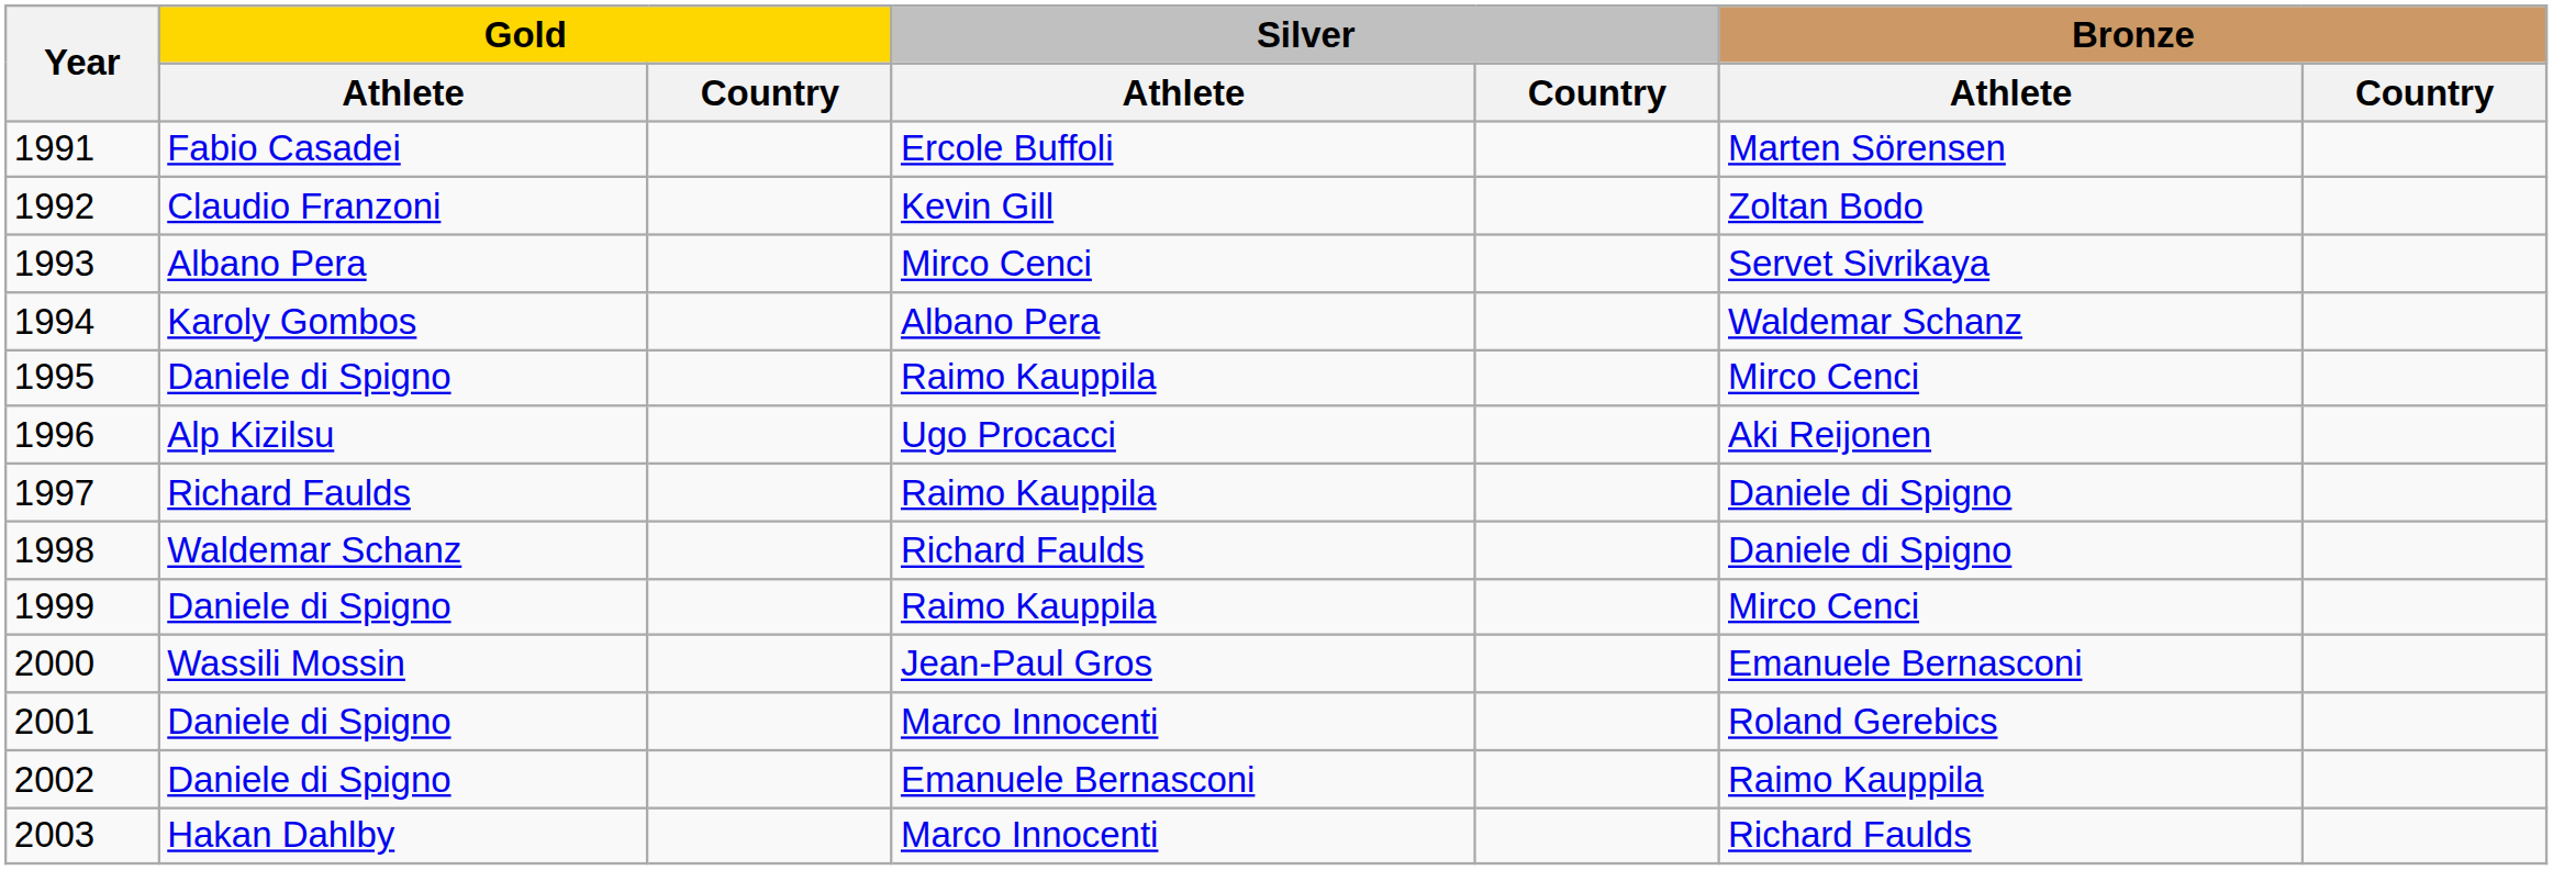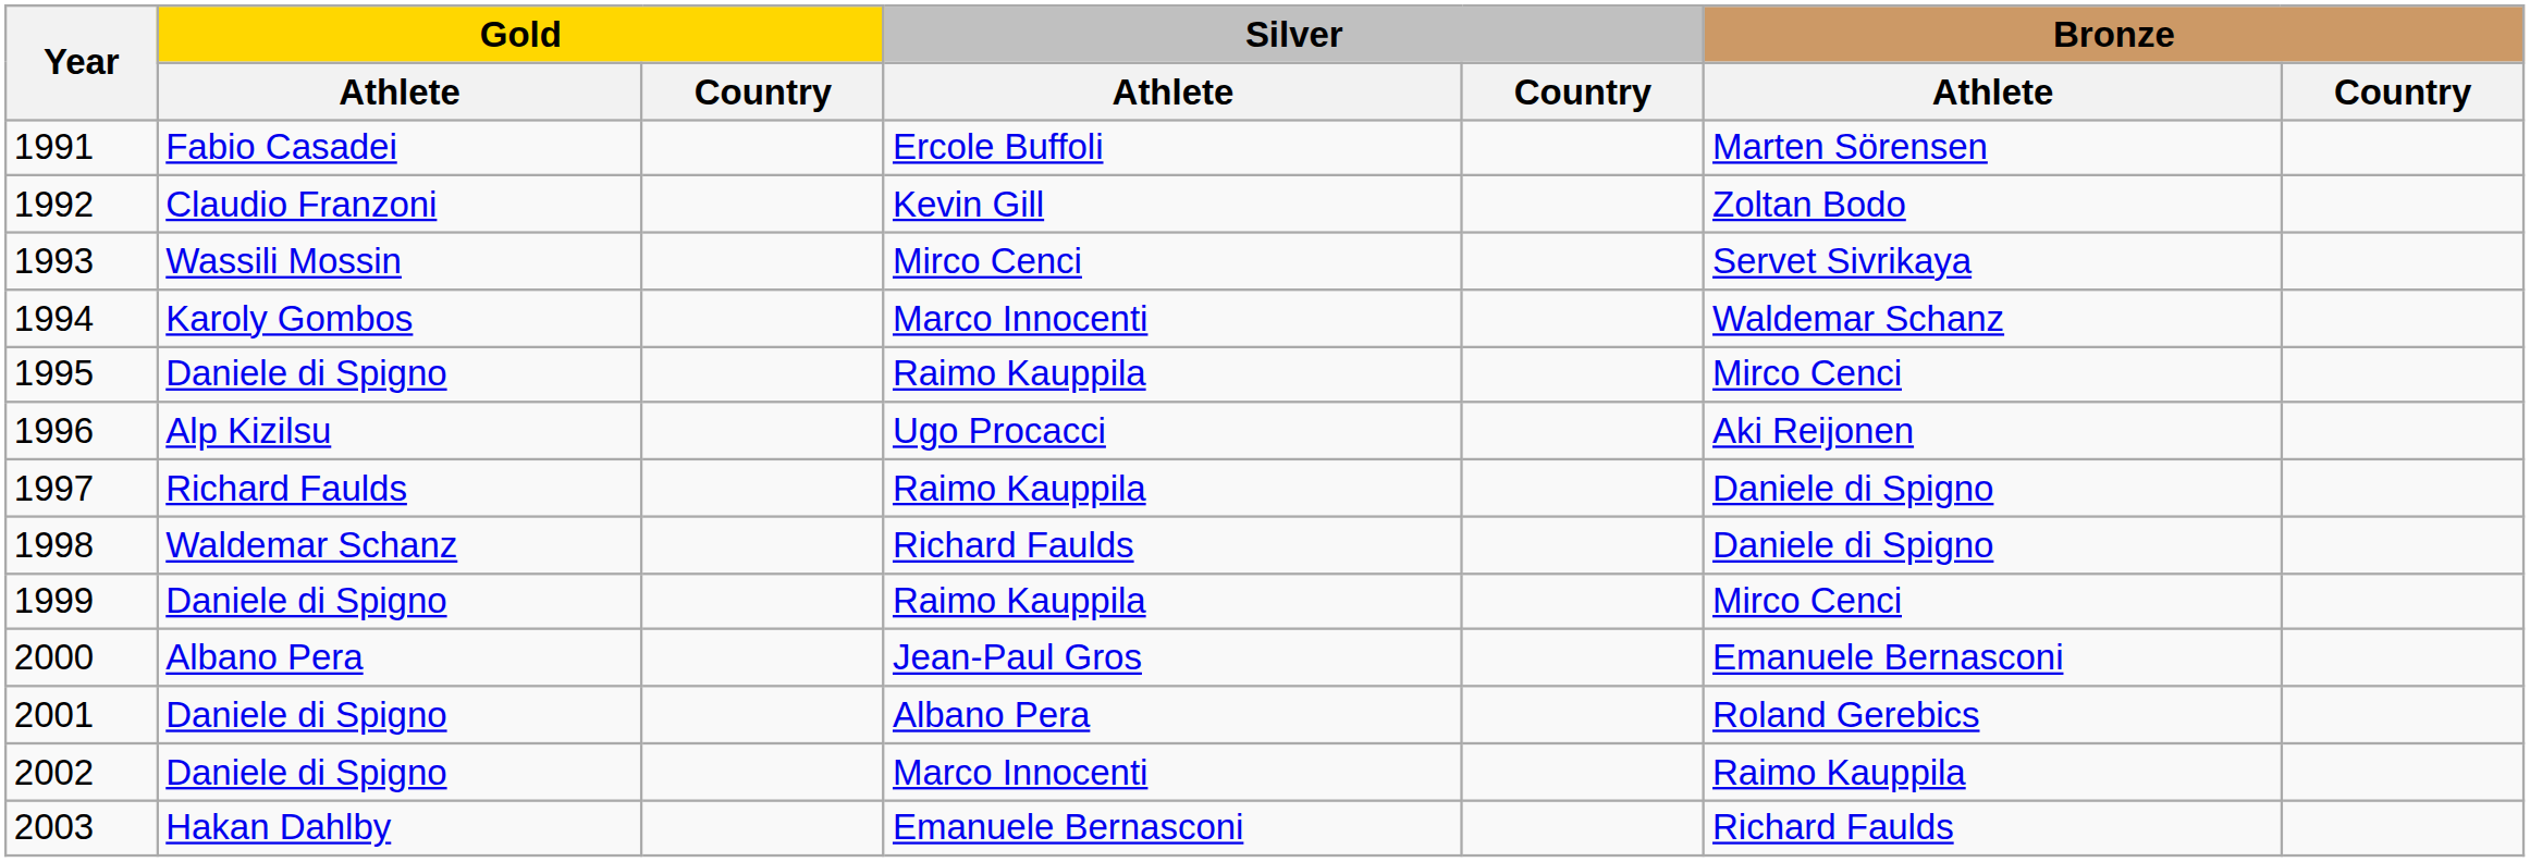 <table class="wikitable" width=80% style="font-size:90%; text-align:left;">
 <tr align=center>
 <th rowspan=2>Year</th>
 <td colspan=2 bgcolor=gold><strong>Gold</strong></td>
 <td colspan=2 bgcolor=silver><strong>Silver</strong></td>
 <td colspan=2 bgcolor=cc9966><strong>Bronze</strong></td>
 </tr>
 <tr>
 <th>Athlete</th>
 <th>Country</th>
 <th>Athlete</th>
 <th>Country</th>
 <th>Athlete</th>
 <th>Country</th>
 </tr>
 <tr>
 <td>1991</td>
 <td><a href='#'>Fabio Casadei</a></td>
 <td></td>
 <td><a href='#'>Ercole Buffoli</a></td>
 <td></td>
 <td><a href='#'>Marten Sörensen</a></td>
 <td></td>
 </tr>
 <tr>
 <td>1992</td>
 <td><a href='#'>Claudio Franzoni</a></td>
 <td></td>
 <td><a href='#'>Kevin Gill</a></td>
 <td></td>
 <td><a href='#'>Zoltan Bodo</a></td>
 <td></td>
 </tr>
 <tr>
 <td>1993</td>
-<td><a href='#'>Albano Pera</a></td>
+<td><a href='#'>Wassili Mossin</a></td>
 <td></td>
 <td><a href='#'>Mirco Cenci</a></td>
 <td></td>
 <td><a href='#'>Servet Sivrikaya</a></td>
 <td></td>
 </tr>
 <tr>
 <td>1994</td>
 <td><a href='#'>Karoly Gombos</a></td>
 <td></td>
-<td><a href='#'>Albano Pera</a></td>
+<td><a href='#'>Marco Innocenti</a></td>
 <td></td>
 <td><a href='#'>Waldemar Schanz</a></td>
 <td></td>
 </tr>
 <tr>
 <td>1995</td>
 <td><a href='#'>Daniele di Spigno</a></td>
 <td></td>
 <td><a href='#'>Raimo Kauppila</a></td>
 <td></td>
 <td><a href='#'>Mirco Cenci</a></td>
 <td></td>
 </tr>
 <tr>
 <td>1996</td>
 <td><a href='#'>Alp Kizilsu</a></td>
 <td></td>
 <td><a href='#'>Ugo Procacci</a></td>
 <td></td>
 <td><a href='#'>Aki Reijonen</a></td>
 <td></td>
 </tr>
 <tr>
 <td>1997</td>
 <td><a href='#'>Richard Faulds</a></td>
 <td></td>
 <td><a href='#'>Raimo Kauppila</a></td>
 <td></td>
 <td><a href='#'>Daniele di Spigno</a></td>
 <td></td>
 </tr>
 <tr>
 <td>1998</td>
 <td><a href='#'>Waldemar Schanz</a></td>
 <td></td>
 <td><a href='#'>Richard Faulds</a></td>
 <td></td>
 <td><a href='#'>Daniele di Spigno</a></td>
 <td></td>
 </tr>
 <tr>
 <td>1999</td>
 <td><a href='#'>Daniele di Spigno</a></td>
 <td></td>
 <td><a href='#'>Raimo Kauppila</a></td>
 <td></td>
 <td><a href='#'>Mirco Cenci</a></td>
 <td></td>
 </tr>
 <tr>
 <td>2000</td>
-<td><a href='#'>Wassili Mossin</a></td>
+<td><a href='#'>Albano Pera</a></td>
 <td></td>
 <td><a href='#'>Jean-Paul Gros</a></td>
 <td></td>
 <td><a href='#'>Emanuele Bernasconi</a></td>
 <td></td>
 </tr>
 <tr>
 <td>2001</td>
 <td><a href='#'>Daniele di Spigno</a></td>
 <td></td>
-<td><a href='#'>Marco Innocenti</a></td>
+<td><a href='#'>Albano Pera</a></td>
 <td></td>
 <td><a href='#'>Roland Gerebics</a></td>
 <td></td>
 </tr>
 <tr>
 <td>2002</td>
 <td><a href='#'>Daniele di Spigno</a></td>
 <td></td>
-<td><a href='#'>Emanuele Bernasconi</a></td>
+<td><a href='#'>Marco Innocenti</a></td>
 <td></td>
 <td><a href='#'>Raimo Kauppila</a></td>
 <td></td>
 </tr>
 <tr>
 <td>2003</td>
 <td><a href='#'>Hakan Dahlby</a></td>
 <td></td>
-<td><a href='#'>Marco Innocenti</a></td>
+<td><a href='#'>Emanuele Bernasconi</a></td>
 <td></td>
 <td><a href='#'>Richard Faulds</a></td>
 <td></td>
 </tr>
 </table>
